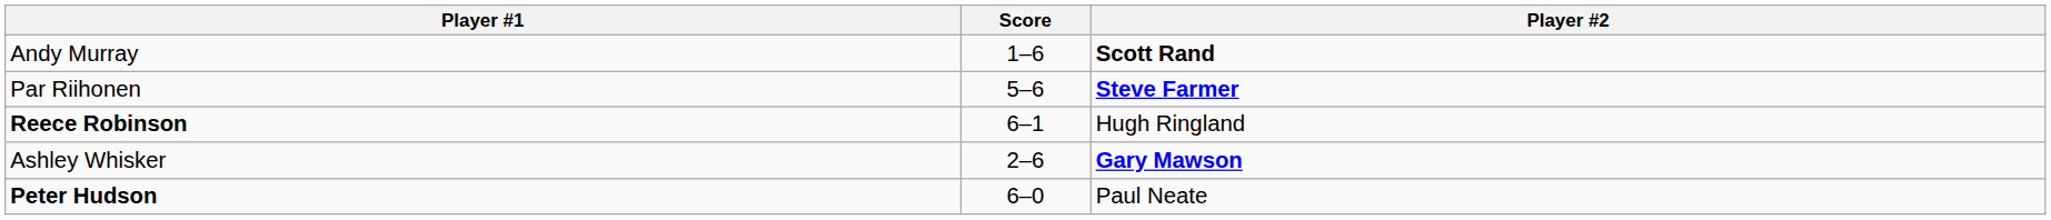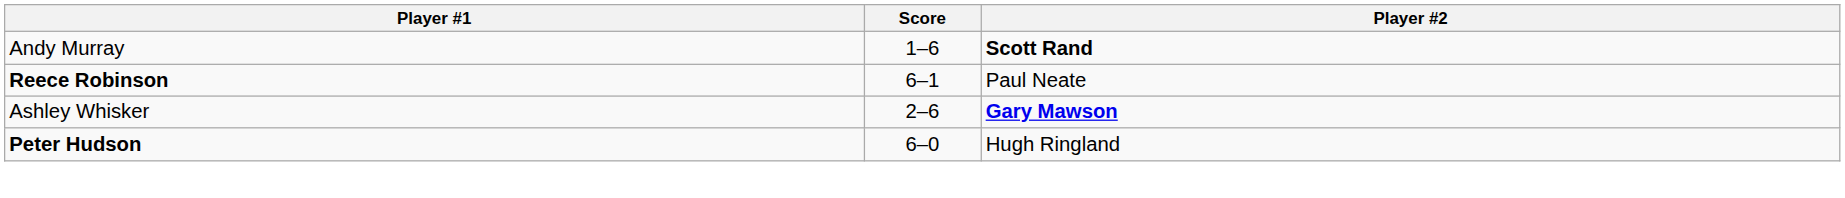 <table class="wikitable">
 <tr style="font-size:10pt;font-weight:bold">
 <th width=22%>Player #1</th>
 <th width=3%>Score</th>
 <th width=22%>Player #2</th>
 </tr>
 <tr>
 <td> Andy Murray</td>
 <td align=center>1–6</td>
 <td> <strong>Scott Rand</strong></td>
 </tr>
 <tr>
-<td> Par Riihonen</td>
-<td align=center>5–6</td>
-<td> <strong><a href='#'>Steve Farmer</a></strong></td>
-</tr>
-<tr>
 <td> <strong>Reece Robinson</strong></td>
 <td align=center>6–1</td>
-<td> Hugh Ringland</td>
+<td> Paul Neate</td>
 </tr>
 <tr>
 <td> Ashley Whisker</td>
 <td align=center>2–6</td>
 <td> <strong><a href='#'>Gary Mawson</a></strong></td>
 </tr>
 <tr>
 <td> <strong>Peter Hudson</strong></td>
 <td align=center>6–0</td>
-<td> Paul Neate</td>
+<td> Hugh Ringland</td>
 </tr>
 </table>
